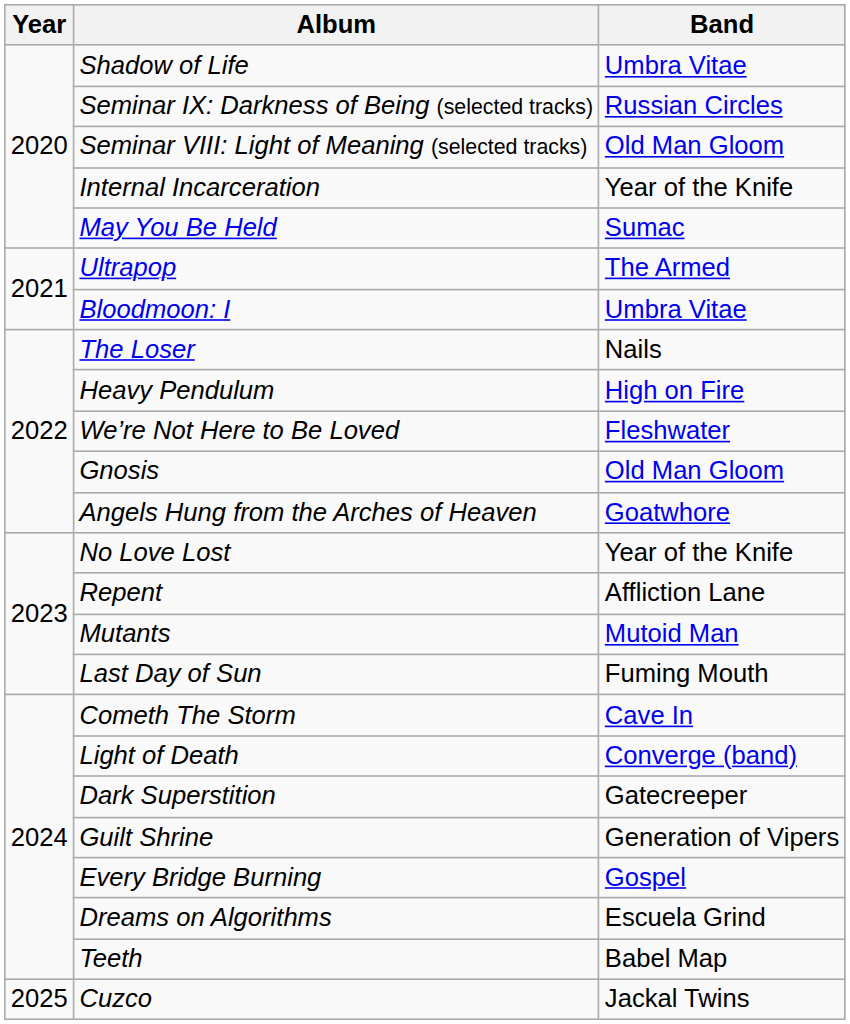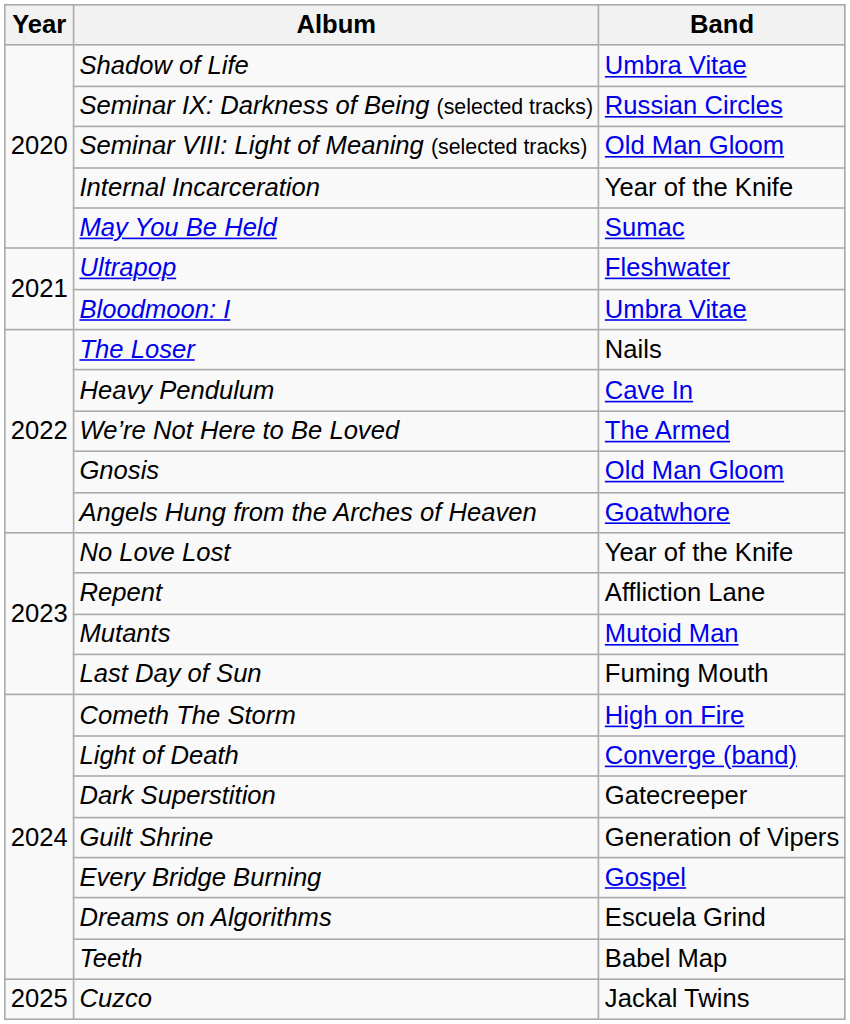 <table class="wikitable sortable">
 <tr>
 <th>Year</th>
 <th>Album</th>
 <th>Band</th>
 </tr>
 <tr>
 <td rowspan="5">2020</td>
 <td><em>Shadow of Life</em></td>
 <td><a href='#'>Umbra Vitae</a></td>
 </tr>
 <tr>
 <td><em>Seminar IX: Darkness of Being</em> <small>(selected tracks)</small></td>
 <td><a href='#'>Russian Circles</a></td>
 </tr>
 <tr>
 <td><em>Seminar VIII: Light of Meaning</em> <small>(selected tracks)</small></td>
 <td><a href='#'>Old Man Gloom</a></td>
 </tr>
 <tr>
 <td><em>Internal Incarceration</em></td>
 <td>Year of the Knife</td>
 </tr>
 <tr>
 <td><em><a href='#'>May You Be Held</a></em></td>
 <td><a href='#'>Sumac</a></td>
 </tr>
 <tr>
 <td rowspan="2">2021</td>
 <td><em><a href='#'>Ultrapop</a></em></td>
-<td><a href='#'>The Armed</a></td>
+<td><a href='#'>Fleshwater</a></td>
 </tr>
 <tr>
 <td><em><a href='#'>Bloodmoon: I</a></em></td>
 <td><a href='#'>Umbra Vitae</a></td>
 </tr>
 <tr>
 <td rowspan="5">2022</td>
 <td><em><a href='#'>The Loser</a></em></td>
 <td>Nails</td>
 </tr>
 <tr>
 <td><em>Heavy Pendulum</em></td>
-<td><a href='#'>High on Fire</a></td>
+<td><a href='#'>Cave In</a></td>
 </tr>
 <tr>
 <td><em>We’re Not Here to Be Loved</em></td>
-<td><a href='#'>Fleshwater</a></td>
+<td><a href='#'>The Armed</a></td>
 </tr>
 <tr>
 <td><em>Gnosis</em></td>
 <td><a href='#'>Old Man Gloom</a></td>
 </tr>
 <tr>
 <td><em>Angels Hung from the Arches of Heaven</em></td>
 <td><a href='#'>Goatwhore</a></td>
 </tr>
 <tr>
 <td rowspan="4">2023</td>
 <td><em>No Love Lost</em></td>
 <td>Year of the Knife</td>
 </tr>
 <tr>
 <td><em>Repent</em></td>
 <td>Affliction Lane</td>
 </tr>
 <tr>
 <td><em>Mutants</em></td>
 <td><a href='#'>Mutoid Man</a></td>
 </tr>
 <tr>
 <td><em>Last Day of Sun</em></td>
 <td>Fuming Mouth</td>
 </tr>
 <tr>
 <td rowspan="7">2024</td>
 <td><em>Cometh The Storm</em></td>
-<td><a href='#'>Cave In</a></td>
+<td><a href='#'>High on Fire</a></td>
 </tr>
 <tr>
 <td><em>Light of Death</em></td>
 <td><a href='#'>Converge (band)</a></td>
 </tr>
 <tr>
 <td><em>Dark Superstition</em></td>
 <td>Gatecreeper</td>
 </tr>
 <tr>
 <td><em>Guilt Shrine</em></td>
 <td>Generation of Vipers</td>
 </tr>
 <tr>
 <td><em>Every Bridge Burning</em></td>
 <td><a href='#'>Gospel</a></td>
 </tr>
 <tr>
 <td><em>Dreams on Algorithms</em></td>
 <td>Escuela Grind</td>
 </tr>
 <tr>
 <td><em>Teeth</em></td>
 <td>Babel Map</td>
 </tr>
 <tr>
 <td>2025</td>
 <td><em>Cuzco</em></td>
 <td>Jackal Twins  </td>
 </tr>
 </table>
